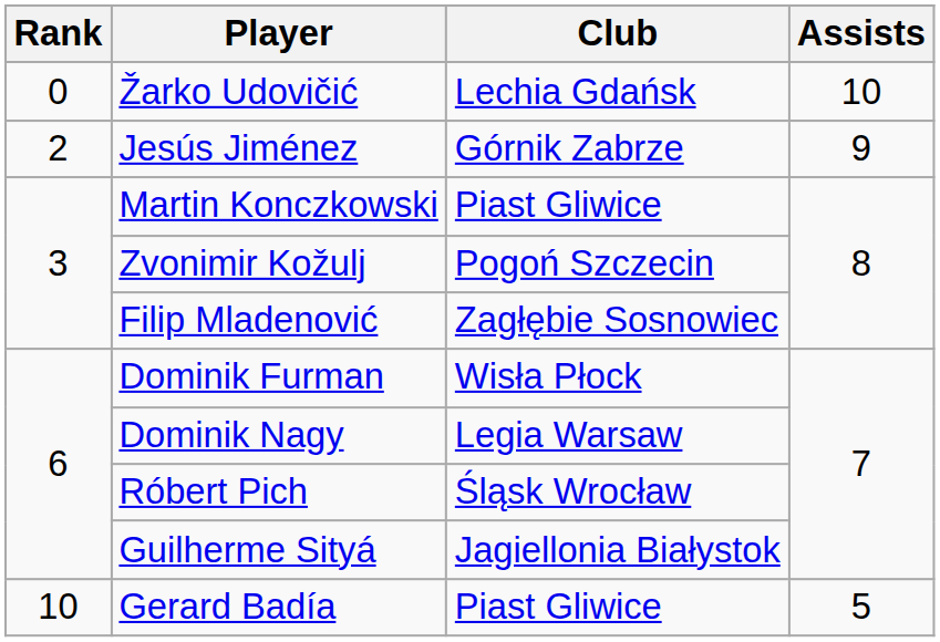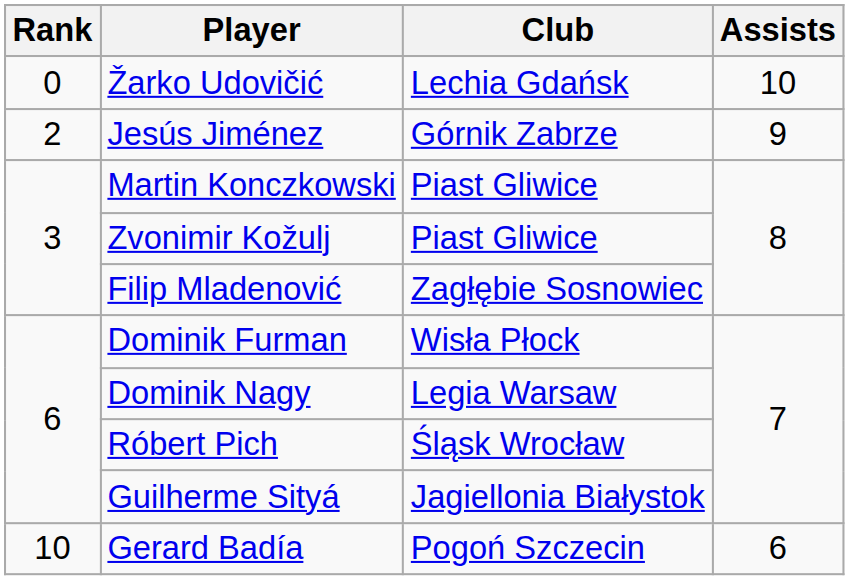 <table class="wikitable" style="text-align:center">
 <tr>
 <th>Rank</th>
 <th>Player</th>
 <th>Club</th>
 <th>Assists</th>
 </tr>
 <tr>
 <td>0</td>
 <td align="left"> <a href='#'>Žarko Udovičić</a></td>
 <td align="left"><a href='#'>Lechia Gdańsk</a></td>
 <td>10</td>
 </tr>
 <tr>
 <td rowspan="1">2</td>
 <td align="left"> <a href='#'>Jesús Jiménez</a></td>
 <td align="left"><a href='#'>Górnik Zabrze</a></td>
 <td rowspan="1">9</td>
 </tr>
 <tr>
 <td rowspan="3">3</td>
 <td align="left"> <a href='#'>Martin Konczkowski</a></td>
 <td align="left"><a href='#'>Piast Gliwice</a></td>
 <td rowspan="3">8</td>
 </tr>
 <tr>
 <td align="left"> <a href='#'>Zvonimir Kožulj</a></td>
-<td align="left"><a href='#'>Pogoń Szczecin</a></td>
+<td align="left"><a href='#'>Piast Gliwice</a></td>
 </tr>
 <tr>
 <td align="left"> <a href='#'>Filip Mladenović</a></td>
 <td align="left"><a href='#'>Zagłębie Sosnowiec</a></td>
 </tr>
 <tr>
 <td rowspan="4">6</td>
 <td align="left"> <a href='#'>Dominik Furman</a></td>
 <td align="left"><a href='#'>Wisła Płock</a></td>
 <td rowspan="4">7</td>
 </tr>
 <tr>
 <td align="left"> <a href='#'>Dominik Nagy</a></td>
 <td align="left"><a href='#'>Legia Warsaw</a></td>
 </tr>
 <tr>
 <td align="left"> <a href='#'>Róbert Pich</a></td>
 <td align="left"><a href='#'>Śląsk Wrocław</a></td>
 </tr>
 <tr>
 <td align="left"> <a href='#'>Guilherme Sityá</a></td>
 <td align="left"><a href='#'>Jagiellonia Białystok</a></td>
 </tr>
 <tr>
 <td rowspan="1">10</td>
 <td align="left"> <a href='#'>Gerard Badía</a></td>
-<td align="left"><a href='#'>Piast Gliwice</a></td>
-<td rowspan="1">5</td>
+<td align="left"><a href='#'>Pogoń Szczecin</a></td>
+<td rowspan="1">6</td>
 </tr>
 </table>
